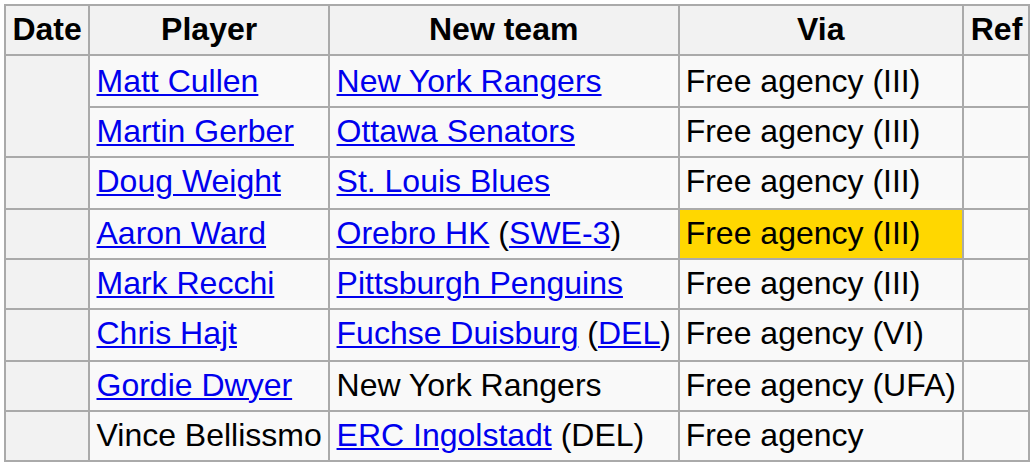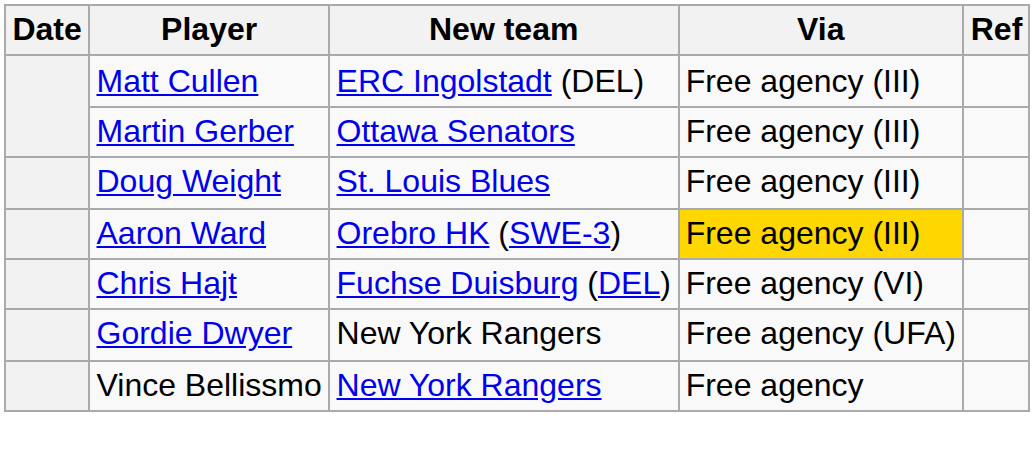 <table class="wikitable plainrowheaders">
 <tr style="background:#ddd; text-align:center;">
 <th>Date</th>
 <th>Player</th>
 <th>New team</th>
 <th>Via</th>
 <th>Ref</th>
 </tr>
 <tr>
 <th scope="row" rowspan=2></th>
 <td><a href='#'>Matt Cullen</a></td>
-<td><a href='#'>New York Rangers</a></td>
+<td><a href='#'>ERC Ingolstadt</a> (DEL)</td>
 <td>Free agency (III)</td>
 <td></td>
 </tr>
 <tr>
 <td><a href='#'>Martin Gerber</a></td>
 <td><a href='#'>Ottawa Senators</a></td>
 <td>Free agency (III)</td>
 <td></td>
 </tr>
 <tr>
 <th scope="row"></th>
 <td><a href='#'>Doug Weight</a></td>
 <td><a href='#'>St. Louis Blues</a></td>
 <td>Free agency (III)</td>
 <td></td>
 </tr>
 <tr>
 <th scope="row"></th>
 <td><a href='#'>Aaron Ward</a></td>
 <td><a href='#'>Orebro HK</a> (<a href='#'>SWE-3</a>)</td>
 <td style="background: gold;">Free agency (III)</td>
 <td></td>
 </tr>
 <tr>
 <th scope="row"></th>
-<td><a href='#'>Mark Recchi</a></td>
-<td><a href='#'>Pittsburgh Penguins</a></td>
-<td>Free agency (III)</td>
-<td></td>
-</tr>
-<tr>
-<th scope="row"></th>
 <td><a href='#'>Chris Hajt</a></td>
 <td><a href='#'>Fuchse Duisburg</a> (<a href='#'>DEL</a>)</td>
 <td>Free agency (VI)</td>
 <td></td>
 </tr>
 <tr>
 <th scope="row"></th>
 <td><a href='#'>Gordie Dwyer</a></td>
 <td>New York Rangers</td>
 <td>Free agency (UFA)</td>
 <td></td>
 </tr>
 <tr>
 <th scope="row"></th>
 <td>Vince Bellissmo</td>
-<td><a href='#'>ERC Ingolstadt</a> (DEL)</td>
+<td><a href='#'>New York Rangers</a></td>
 <td>Free agency</td>
 <td></td>
 </tr>
 </table>
